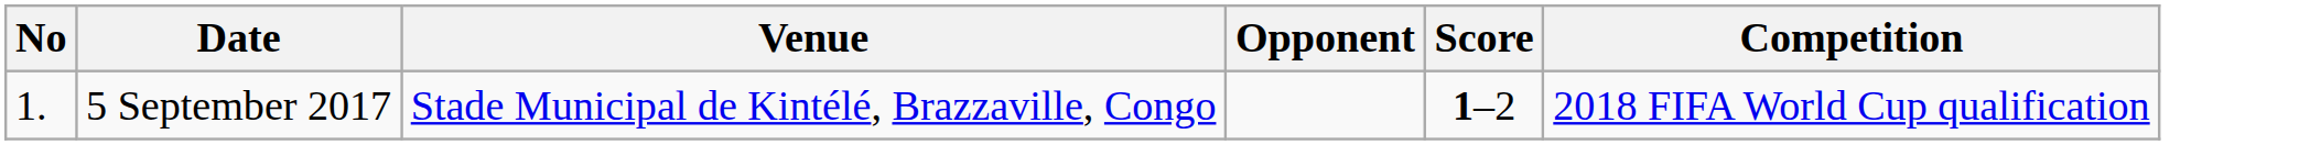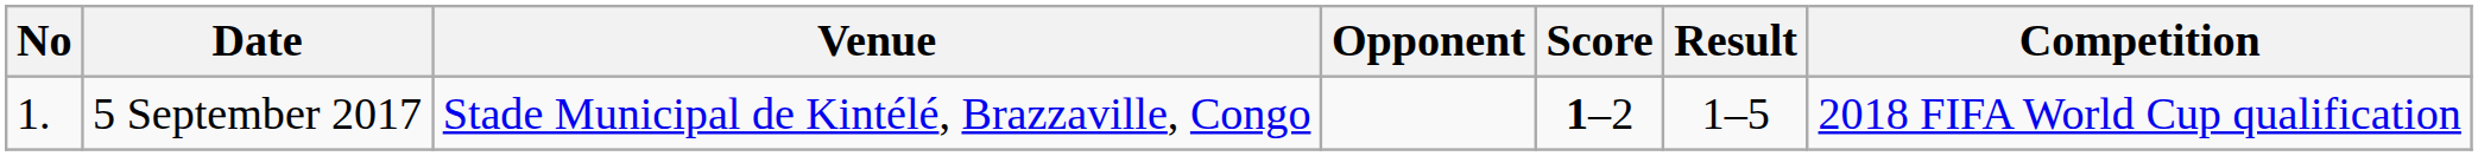 <table class="wikitable" style="font-size:100%;">
 <tr>
 <th>No</th>
 <th>Date</th>
 <th>Venue</th>
 <th>Opponent</th>
 <th>Score</th>
+<th>Result</th>
 <th>Competition</th>
 </tr>
 <tr>
 <td>1.</td>
 <td>5 September 2017</td>
 <td><a href='#'>Stade Municipal de Kintélé</a>, <a href='#'>Brazzaville</a>, <a href='#'>Congo</a></td>
 <td></td>
 <td align=center><strong>1</strong>–2</td>
+<td align=center>1–5</td>
 <td><a href='#'>2018 FIFA World Cup qualification</a></td>
 </tr>
 </table>
